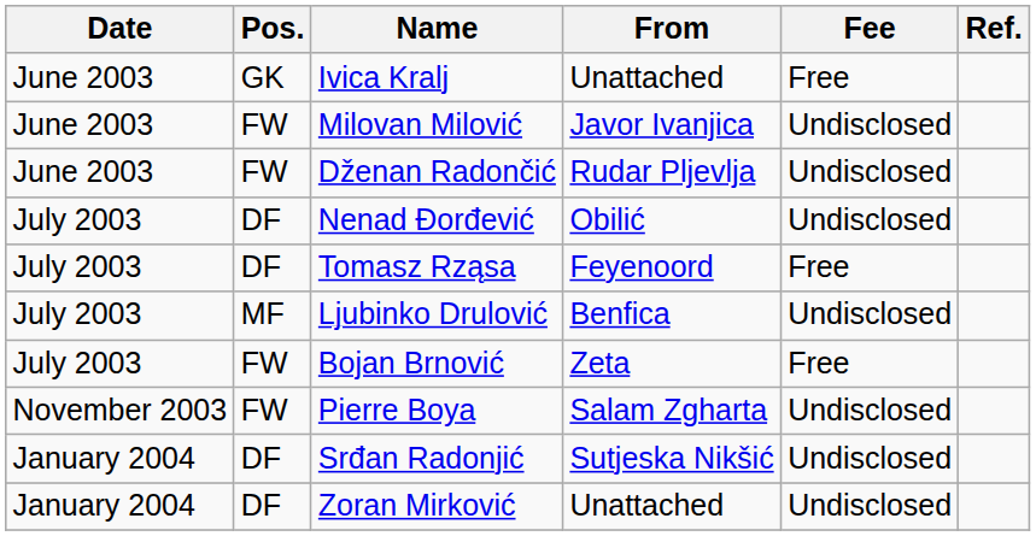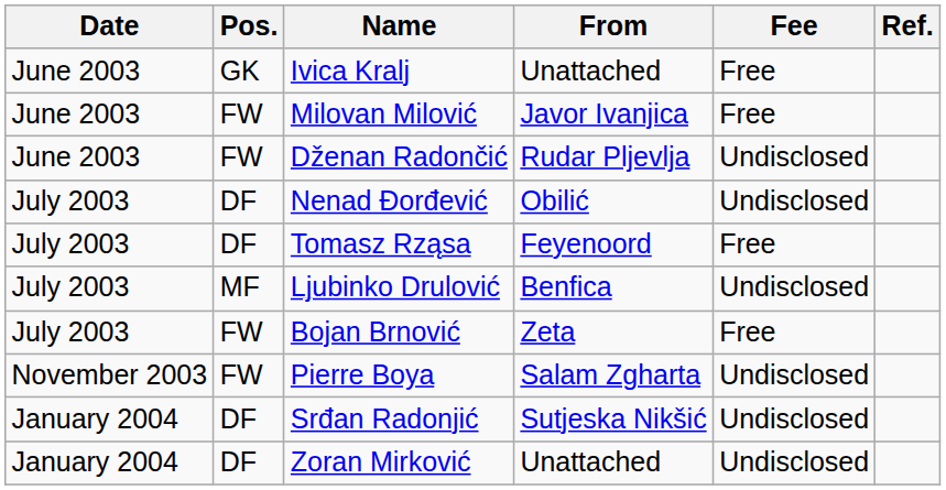 <table class="wikitable">
 <tr>
 <th>Date</th>
 <th>Pos.</th>
 <th>Name</th>
 <th>From</th>
 <th>Fee</th>
 <th>Ref.</th>
 </tr>
 <tr>
 <td>June 2003</td>
 <td>GK</td>
 <td> <a href='#'>Ivica Kralj</a></td>
 <td>Unattached</td>
 <td>Free</td>
 <td></td>
 </tr>
 <tr>
 <td>June 2003</td>
 <td>FW</td>
 <td> <a href='#'>Milovan Milović</a></td>
 <td> <a href='#'>Javor Ivanjica</a></td>
-<td>Undisclosed</td>
+<td>Free</td>
 <td></td>
 </tr>
 <tr>
 <td>June 2003</td>
 <td>FW</td>
 <td> <a href='#'>Dženan Radončić</a></td>
 <td> <a href='#'>Rudar Pljevlja</a></td>
 <td>Undisclosed</td>
 <td></td>
 </tr>
 <tr>
 <td>July 2003</td>
 <td>DF</td>
 <td> <a href='#'>Nenad Đorđević</a></td>
 <td> <a href='#'>Obilić</a></td>
 <td>Undisclosed</td>
 <td></td>
 </tr>
 <tr>
 <td>July 2003</td>
 <td>DF</td>
 <td> <a href='#'>Tomasz Rząsa</a></td>
 <td> <a href='#'>Feyenoord</a></td>
 <td>Free</td>
 <td></td>
 </tr>
 <tr>
 <td>July 2003</td>
 <td>MF</td>
 <td> <a href='#'>Ljubinko Drulović</a></td>
 <td> <a href='#'>Benfica</a></td>
 <td>Undisclosed</td>
 <td></td>
 </tr>
 <tr>
 <td>July 2003</td>
 <td>FW</td>
 <td> <a href='#'>Bojan Brnović</a></td>
 <td> <a href='#'>Zeta</a></td>
 <td>Free</td>
 <td></td>
 </tr>
 <tr>
 <td>November 2003</td>
 <td>FW</td>
 <td> <a href='#'>Pierre Boya</a></td>
 <td> <a href='#'>Salam Zgharta</a></td>
 <td>Undisclosed</td>
 <td></td>
 </tr>
 <tr>
 <td>January 2004</td>
 <td>DF</td>
 <td> <a href='#'>Srđan Radonjić</a></td>
 <td> <a href='#'>Sutjeska Nikšić</a></td>
 <td>Undisclosed</td>
 <td></td>
 </tr>
 <tr>
 <td>January 2004</td>
 <td>DF</td>
 <td> <a href='#'>Zoran Mirković</a></td>
 <td>Unattached</td>
 <td>Undisclosed</td>
 <td></td>
 </tr>
 </table>
